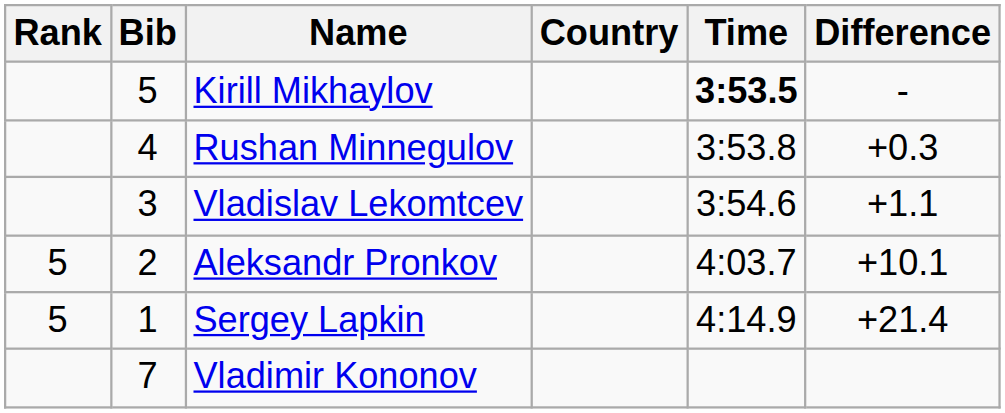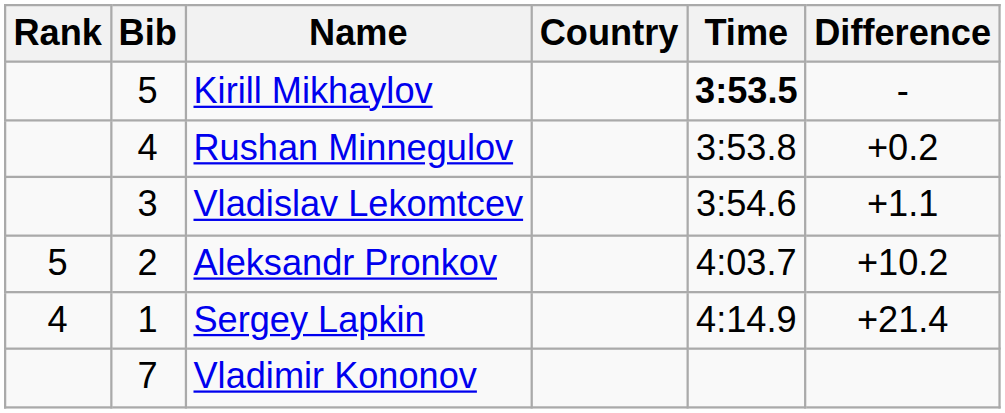 <table class="wikitable sortable" style="text-align:center">
 <tr>
 <th>Rank</th>
 <th>Bib</th>
 <th>Name</th>
 <th>Country</th>
 <th>Time</th>
 <th>Difference</th>
 </tr>
 <tr>
 <td></td>
 <td>5</td>
 <td align=left><a href='#'>Kirill Mikhaylov</a></td>
 <td align=left></td>
 <td><strong>3:53.5</strong></td>
 <td>-</td>
 </tr>
 <tr>
 <td></td>
 <td>4</td>
 <td align=left><a href='#'>Rushan Minnegulov</a></td>
 <td align=left></td>
 <td>3:53.8</td>
-<td>+0.3</td>
+<td>+0.2</td>
 </tr>
 <tr>
 <td></td>
 <td>3</td>
 <td align=left><a href='#'>Vladislav Lekomtcev</a></td>
 <td align=left></td>
 <td>3:54.6</td>
 <td>+1.1</td>
 </tr>
 <tr>
 <td>5</td>
 <td>2</td>
 <td align=left><a href='#'>Aleksandr Pronkov</a></td>
 <td align=left></td>
 <td>4:03.7</td>
-<td>+10.1</td>
+<td>+10.2</td>
 </tr>
 <tr>
-<td>5</td>
+<td>4</td>
 <td>1</td>
 <td align=left><a href='#'>Sergey Lapkin</a></td>
 <td align=left></td>
 <td>4:14.9</td>
 <td>+21.4</td>
 </tr>
 <tr>
 <td></td>
 <td>7</td>
 <td align=left><a href='#'>Vladimir Kononov</a></td>
 <td align=left></td>
 <td></td>
 <td></td>
 </tr>
 </table>
